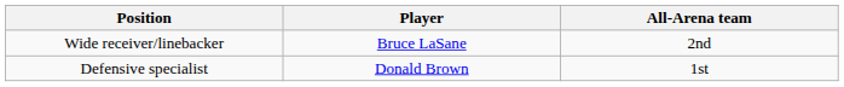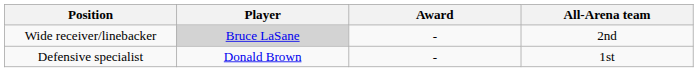 <table class="wikitable sortable">
 <tr>
 <th bgcolor="#DDDDFF" width="20%">Position</th>
 <th bgcolor="#DDDDFF" width="20%">Player</th>
+<th bgcolor="#DDDDFF" width="20%">Award</th>
 <th bgcolor="#DDDDFF" width="20%">All-Arena team</th>
 </tr>
 <tr align="center">
 <td>Wide receiver/linebacker</td>
-<td><a href='#'>Bruce LaSane</a></td>
+<td style="background: lightgrey;"><a href='#'>Bruce LaSane</a></td>
+<td>-</td>
 <td>2nd</td>
 </tr>
 <tr align="center">
 <td>Defensive specialist</td>
 <td><a href='#'>Donald Brown</a></td>
+<td>-</td>
 <td>1st</td>
 </tr>
 </table>
